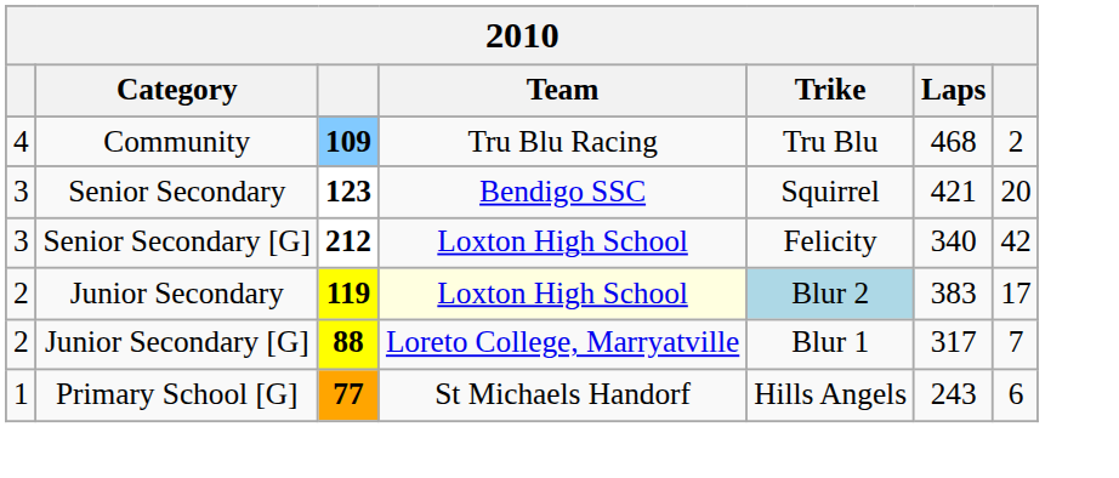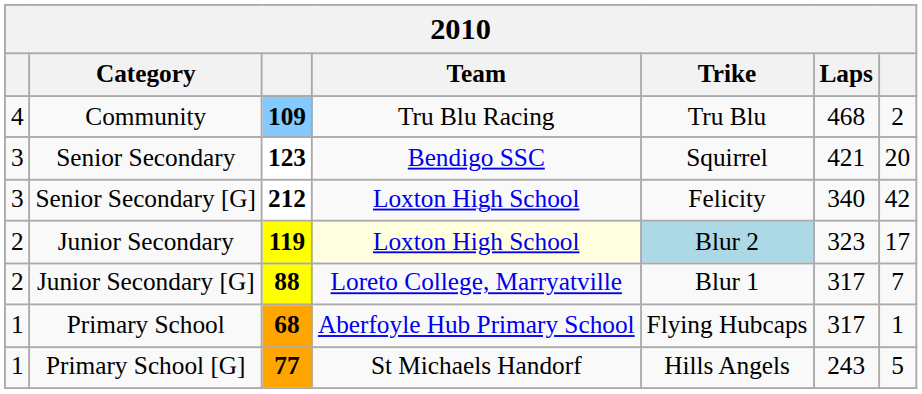 <table class="wikitable" style="font-size: 85%; text-align:center">
 <tr>
 <th colspan="7" width="300"><big>2010</big></th>
 </tr>
 <tr>
 <th style="background:#ccfwidth:2.5%"></th>
 <th style="background:#ccfwidth:19%">Category</th>
 <th valign="middle" style="background:#ccfwidth:3.5%"></th>
 <th style="background:#ccfwidth:32%">Team</th>
 <th style="background:#ccfwidth:32%">Trike</th>
 <th style="background:#ccfwidth:5%">Laps</th>
 <th style="background:#ccfwidth:6%"></th>
 </tr>
 <tr>
 <td>4</td>
 <td>Community</td>
 <td bgcolor=#82CAFF><strong>109</strong></td>
 <td> Tru Blu Racing</td>
 <td>Tru Blu</td>
 <td>468</td>
 <td>2</td>
 </tr>
 <tr>
 <td>3</td>
 <td>Senior Secondary</td>
 <td bgcolor="#FFFFFF"><strong>123</strong></td>
 <td> <a href='#'>Bendigo SSC</a></td>
 <td>Squirrel</td>
 <td>421</td>
 <td>20</td>
 </tr>
 <tr>
 <td>3</td>
 <td>Senior Secondary [G]</td>
 <td bgcolor="#FFFFFF"><strong>212</strong></td>
 <td> <a href='#'>Loxton High School</a></td>
 <td>Felicity</td>
 <td>340</td>
 <td>42</td>
 </tr>
 <tr>
 <td>2</td>
 <td>Junior Secondary</td>
 <td bgcolor="#FFFF00"><strong>119</strong></td>
 <td style="background: lightyellow;"> <a href='#'>Loxton High School</a></td>
 <td style="background: lightblue;">Blur 2</td>
-<td>383</td>
+<td>323</td>
 <td>17</td>
 </tr>
 <tr>
 <td>2</td>
 <td>Junior Secondary [G]</td>
 <td bgcolor="#FFFF00"><strong>88</strong></td>
 <td> <a href='#'>Loreto College, Marryatville</a></td>
 <td>Blur 1</td>
 <td>317</td>
 <td>7</td>
 </tr>
 <tr>
 <td>1</td>
+<td>Primary School</td>
+<td bgcolor="#FFA500"><strong>68</strong></td>
+<td> <a href='#'>Aberfoyle Hub Primary School</a></td>
+<td>Flying Hubcaps</td>
+<td>317</td>
+<td>1</td>
+</tr>
+<tr>
+<td>1</td>
 <td>Primary School [G]</td>
 <td bgcolor="#FFA500"><strong>77</strong></td>
 <td> St Michaels Handorf</td>
 <td>Hills Angels</td>
 <td>243</td>
-<td>6</td>
+<td>5</td>
 </tr>
 </table>
